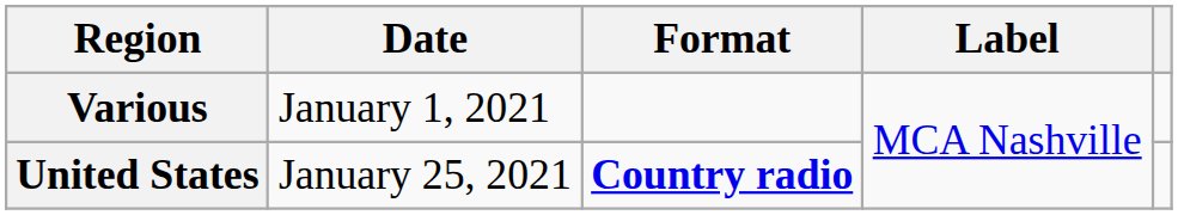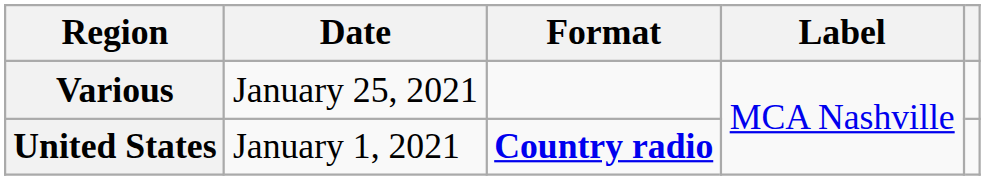 <table class="wikitable plainrowheaders">
 <tr>
 <th scope="col">Region</th>
 <th scope="col">Date</th>
 <th scope="col">Format</th>
 <th scope="col">Label</th>
 <th scope="col"></th>
 </tr>
 <tr>
 <th scope="row">Various</th>
-<td>January 1, 2021</td>
+<td>January 25, 2021</td>
 <td></td>
 <td rowspan="2"><a href='#'>MCA Nashville</a></td>
 <td></td>
 </tr>
 <tr>
 <th scope="row">United States</th>
-<td>January 25, 2021</td>
+<td>January 1, 2021</td>
 <td><strong><a href='#'>Country radio</a></strong></td>
 <td></td>
 </tr>
 </table>
